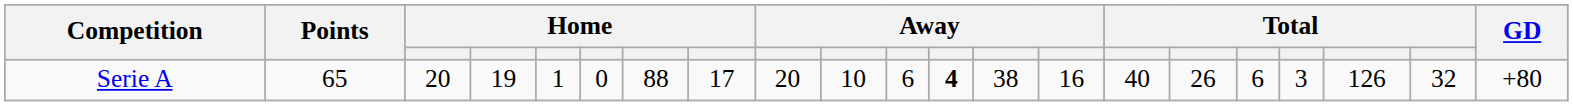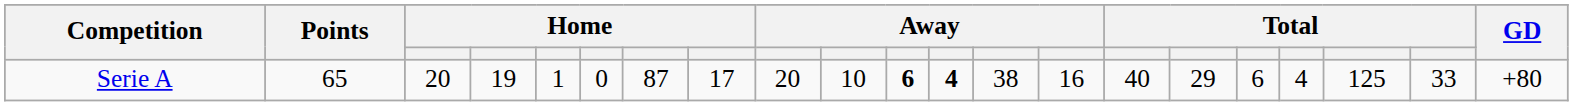 <table class="wikitable" style="font-size:90%;width:100%;margin:auto;clear:both;text-align:center;">
 <tr>
 <th rowspan="2">Competition</th>
 <th rowspan="2">Points</th>
 <th colspan="6">Home</th>
 <th colspan="6">Away</th>
 <th colspan="6">Total</th>
 <th rowspan="2"><a href='#'>GD</a></th>
 </tr>
 <tr>
 <th></th>
 <th></th>
 <th></th>
 <th></th>
 <th></th>
 <th></th>
 <th></th>
 <th></th>
 <th></th>
 <th></th>
 <th></th>
 <th></th>
 <th></th>
 <th></th>
 <th></th>
 <th></th>
 <th></th>
 <th></th>
 </tr>
 <tr>
 <td><a href='#'>Serie A</a></td>
 <td>65</td>
 <td>20</td>
 <td>19</td>
 <td>1</td>
 <td>0</td>
-<td>88</td>
+<td>87</td>
 <td>17</td>
 <td>20</td>
 <td>10</td>
-<td>6</td>
+<td><strong>6</strong></td>
 <td><strong>4</strong></td>
 <td>38</td>
 <td>16</td>
 <td>40</td>
-<td>26</td>
+<td>29</td>
 <td>6</td>
-<td>3</td>
-<td>126</td>
-<td>32</td>
+<td>4</td>
+<td>125</td>
+<td>33</td>
 <td>+80</td>
 </tr>
 </table>
